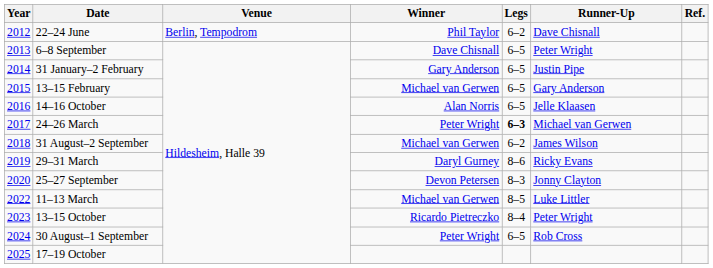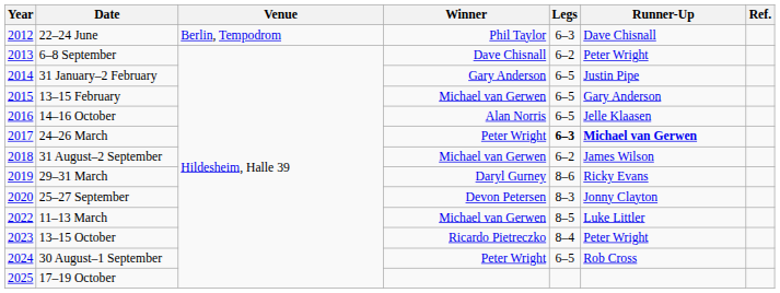 <table class="wikitable">
 <tr>
 <th>Year</th>
 <th style=width:170px>Date</th>
 <th style=width:250px>Venue</th>
 <th style=width:200px>Winner</th>
 <th>Legs</th>
 <th style=width:200px>Runner-Up</th>
 <th>Ref.</th>
 </tr>
 <tr>
 <td align=center><a href='#'>2012</a></td>
 <td>22–24 June</td>
 <td> <a href='#'>Berlin</a>, <a href='#'>Tempodrom</a></td>
 <td align=right><a href='#'>Phil Taylor</a> </td>
-<td align=center>6–2</td>
+<td align=center>6–3</td>
 <td> <a href='#'>Dave Chisnall</a></td>
 <td align="center"></td>
 </tr>
 <tr>
 <td align=center><a href='#'>2013</a></td>
 <td align=left>6–8 September</td>
 <td rowspan=12> <a href='#'>Hildesheim</a>, Halle 39</td>
 <td align=right><a href='#'>Dave Chisnall</a> </td>
-<td align=center>6–5</td>
+<td align=center>6–2</td>
 <td> <a href='#'>Peter Wright</a></td>
 <td align="center"></td>
 </tr>
 <tr>
 <td align=center><a href='#'>2014</a></td>
 <td align=left>31 January–2 February</td>
 <td align=right><a href='#'>Gary Anderson</a> </td>
 <td align=center>6–5</td>
 <td> <a href='#'>Justin Pipe</a></td>
 <td align="center"></td>
 </tr>
 <tr>
 <td align=center><a href='#'>2015</a></td>
 <td align=left>13–15 February</td>
 <td align=right><a href='#'>Michael van Gerwen</a> </td>
 <td align=center>6–5</td>
 <td> <a href='#'>Gary Anderson</a></td>
 <td align="center"></td>
 </tr>
 <tr>
 <td align=center><a href='#'>2016</a></td>
 <td align=left>14–16 October</td>
 <td align=right><a href='#'>Alan Norris</a> </td>
 <td align=center>6–5</td>
 <td> <a href='#'>Jelle Klaasen</a></td>
 <td align="center"></td>
 </tr>
 <tr>
 <td align=center><a href='#'>2017</a></td>
 <td align=left>24–26 March</td>
 <td align=right><a href='#'>Peter Wright</a> </td>
 <td align=center><strong>6–3</strong></td>
-<td> <a href='#'>Michael van Gerwen</a></td>
+<td><strong> <a href='#'>Michael van Gerwen</a></strong></td>
 <td align="center"></td>
 </tr>
 <tr>
 <td align=center><a href='#'>2018</a></td>
 <td align=left>31 August–2 September</td>
 <td align=right><a href='#'>Michael van Gerwen</a> </td>
 <td align=center>6–2</td>
 <td> <a href='#'>James Wilson</a></td>
 <td align="center"></td>
 </tr>
 <tr>
 <td align=center><a href='#'>2019</a></td>
 <td align=left>29–31 March</td>
 <td align=right><a href='#'>Daryl Gurney</a> </td>
 <td align=center>8–6</td>
 <td> <a href='#'>Ricky Evans</a></td>
 <td align="center"></td>
 </tr>
 <tr>
 <td align=center><a href='#'>2020</a></td>
 <td align=left>25–27 September</td>
 <td align=right><a href='#'>Devon Petersen</a> </td>
 <td align=center>8–3</td>
 <td> <a href='#'>Jonny Clayton</a></td>
 <td align="center"></td>
 </tr>
 <tr>
 <td align=center><a href='#'>2022</a></td>
 <td align=left>11–13 March</td>
 <td align=right><a href='#'>Michael van Gerwen</a> </td>
 <td align=center>8–5</td>
 <td> <a href='#'>Luke Littler</a></td>
 <td align="center"></td>
 </tr>
 <tr>
 <td align=center><a href='#'>2023</a></td>
 <td align=left>13–15 October</td>
 <td align=right><a href='#'>Ricardo Pietreczko</a> </td>
 <td align=center>8–4</td>
 <td> <a href='#'>Peter Wright</a></td>
 <td align="center"></td>
 </tr>
 <tr>
 <td align=center><a href='#'>2024</a></td>
 <td align=left>30 August–1 September</td>
 <td align=right><a href='#'>Peter Wright</a> </td>
 <td align=center>6–5</td>
 <td> <a href='#'>Rob Cross</a></td>
 <td align="center"></td>
 </tr>
 <tr>
 <td align=center><a href='#'>2025</a></td>
 <td align=left>17–19 October</td>
 <td align=right></td>
 <td align=center></td>
 <td></td>
 <td align="center"></td>
 </tr>
 </table>
